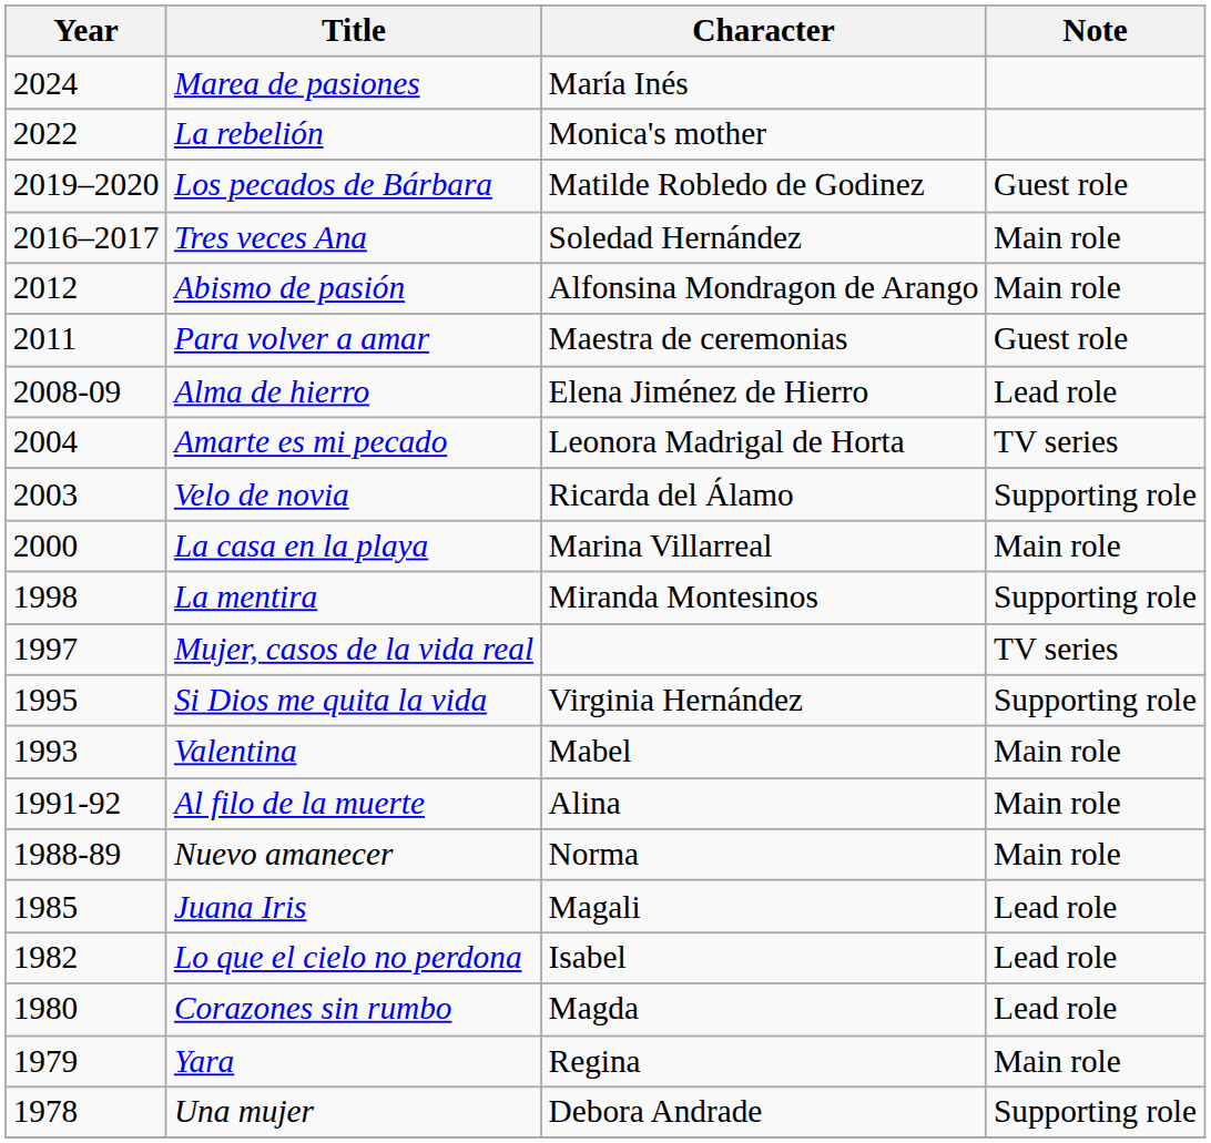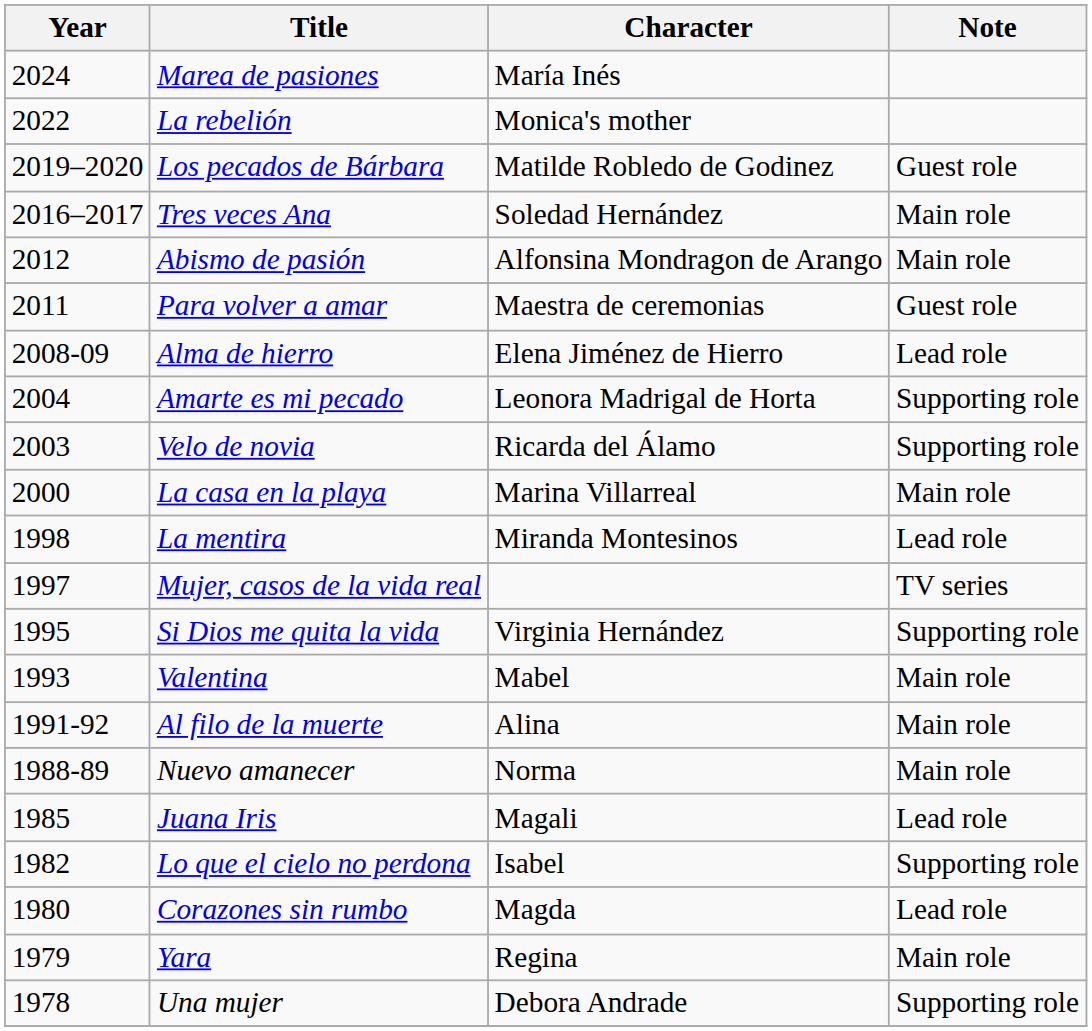 <table class="wikitable">
 <tr>
 <th>Year</th>
 <th>Title</th>
 <th>Character</th>
 <th>Note</th>
 </tr>
 <tr>
 <td>2024</td>
 <td><em><a href='#'>Marea de pasiones</a></em></td>
 <td>María Inés</td>
 <td></td>
 </tr>
 <tr>
 <td>2022</td>
 <td><em><a href='#'>La rebelión</a></em></td>
 <td>Monica's mother</td>
 <td></td>
 </tr>
 <tr>
 <td>2019–2020</td>
 <td><em><a href='#'>Los pecados de Bárbara</a></em></td>
 <td>Matilde Robledo de Godinez</td>
 <td>Guest role</td>
 </tr>
 <tr>
 <td>2016–2017</td>
 <td><em><a href='#'>Tres veces Ana</a></em></td>
 <td>Soledad Hernández</td>
 <td>Main role</td>
 </tr>
 <tr>
 <td>2012</td>
 <td><em><a href='#'>Abismo de pasión</a></em></td>
 <td>Alfonsina Mondragon de Arango</td>
 <td>Main role</td>
 </tr>
 <tr>
 <td>2011</td>
 <td><em><a href='#'>Para volver a amar</a></em></td>
 <td>Maestra de ceremonias</td>
 <td>Guest role</td>
 </tr>
 <tr>
 <td>2008-09</td>
 <td><em><a href='#'>Alma de hierro</a></em></td>
 <td>Elena Jiménez de Hierro</td>
 <td>Lead role</td>
 </tr>
 <tr>
 <td>2004</td>
 <td><em><a href='#'>Amarte es mi pecado</a></em></td>
 <td>Leonora Madrigal de Horta</td>
-<td>TV series</td>
+<td>Supporting role</td>
 </tr>
 <tr>
 <td>2003</td>
 <td><em><a href='#'>Velo de novia</a></em></td>
 <td>Ricarda del Álamo</td>
 <td>Supporting role</td>
 </tr>
 <tr>
 <td>2000</td>
 <td><em><a href='#'>La casa en la playa</a></em></td>
 <td>Marina Villarreal</td>
 <td>Main role</td>
 </tr>
 <tr>
 <td>1998</td>
 <td><em><a href='#'>La mentira</a></em></td>
 <td>Miranda Montesinos</td>
-<td>Supporting role</td>
+<td>Lead role</td>
 </tr>
 <tr>
 <td>1997</td>
 <td><em><a href='#'>Mujer, casos de la vida real</a></em></td>
 <td></td>
 <td>TV series</td>
 </tr>
 <tr>
 <td>1995</td>
 <td><em><a href='#'>Si Dios me quita la vida</a></em></td>
 <td>Virginia  Hernández</td>
 <td>Supporting role</td>
 </tr>
 <tr>
 <td>1993</td>
 <td><em><a href='#'>Valentina</a></em></td>
 <td>Mabel</td>
 <td>Main role</td>
 </tr>
 <tr>
 <td>1991-92</td>
 <td><em><a href='#'>Al filo de la muerte</a></em></td>
 <td>Alina</td>
 <td>Main role</td>
 </tr>
 <tr>
 <td>1988-89</td>
 <td><em>Nuevo amanecer</em></td>
 <td>Norma</td>
 <td>Main role</td>
 </tr>
 <tr>
 <td>1985</td>
 <td><em><a href='#'>Juana Iris</a></em></td>
 <td>Magali</td>
 <td>Lead role</td>
 </tr>
 <tr>
 <td>1982</td>
 <td><em><a href='#'>Lo que el cielo no perdona</a></em></td>
 <td>Isabel</td>
-<td>Lead role</td>
+<td>Supporting role</td>
 </tr>
 <tr>
 <td>1980</td>
 <td><em><a href='#'>Corazones sin rumbo</a></em></td>
 <td>Magda</td>
 <td>Lead role</td>
 </tr>
 <tr>
 <td>1979</td>
 <td><em><a href='#'>Yara</a></em></td>
 <td>Regina</td>
 <td>Main role</td>
 </tr>
 <tr>
 <td>1978</td>
 <td><em>Una mujer</em></td>
 <td>Debora Andrade</td>
 <td>Supporting role</td>
 </tr>
 <tr>
 </tr>
 </table>
